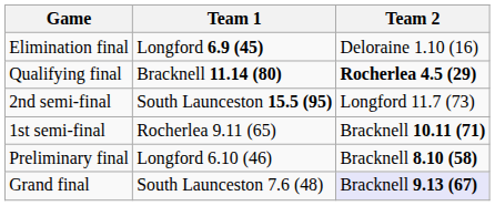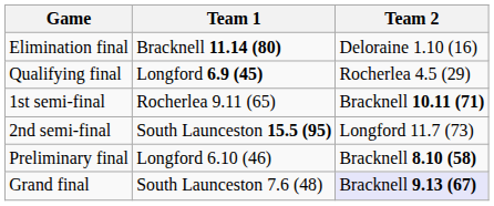 <table class="wikitable">
 <tr>
 <th>Game</th>
 <th>Team 1</th>
 <th>Team 2</th>
 </tr>
 <tr>
 <td>Elimination final</td>
-<td>Longford <strong>6.9 (45)</strong></td>
+<td>Bracknell <strong>11.14 (80)</strong></td>
 <td>Deloraine 1.10 (16)</td>
 </tr>
 <tr>
 <td>Qualifying final</td>
-<td>Bracknell <strong>11.14 (80)</strong></td>
-<td><strong>Rocherlea 4.5 (29)</strong></td>
+<td>Longford <strong>6.9 (45)</strong></td>
+<td>Rocherlea 4.5 (29)</td>
+</tr>
+<tr>
+<td>1st semi-final</td>
+<td>Rocherlea 9.11 (65)</td>
+<td>Bracknell <strong>10.11 (71)</strong></td>
 </tr>
 <tr>
 <td>2nd semi-final</td>
 <td>South Launceston <strong>15.5 (95) </strong></td>
 <td>Longford 11.7 (73)</td>
-</tr>
-<tr>
-<td>1st semi-final</td>
-<td>Rocherlea 9.11 (65)</td>
-<td>Bracknell <strong>10.11 (71)</strong></td>
 </tr>
 <tr>
 <td>Preliminary final</td>
 <td>Longford 6.10 (46)</td>
 <td>Bracknell <strong>8.10 (58)</strong></td>
 </tr>
 <tr>
 <td>Grand final</td>
 <td>South Launceston 7.6 (48)</td>
 <td style="background: lavender;">Bracknell <strong>9.13 (67)</strong></td>
 </tr>
 </table>
